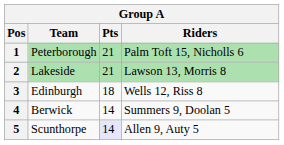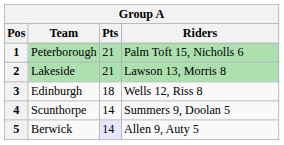 <table class="wikitable">
 <tr>
 <th colspan="4">Group A</th>
 </tr>
 <tr>
 <th width=20>Pos</th>
 <th width=80>Team</th>
 <th width=20>Pts</th>
 <th width=200>Riders</th>
 </tr>
 <tr style="background:#ACE1AF;">
 <th>1</th>
 <td>Peterborough</td>
 <td>21</td>
 <td>Palm Toft 15, Nicholls 6</td>
 </tr>
 <tr style="background:#ACE1AF;">
 <th>2</th>
 <td>Lakeside</td>
 <td>21</td>
 <td>Lawson 13, Morris 8</td>
 </tr>
 <tr>
 <th>3</th>
 <td>Edinburgh</td>
 <td>18</td>
 <td>Wells 12, Riss 8</td>
 </tr>
 <tr>
 <th>4</th>
-<td>Berwick</td>
+<td>Scunthorpe</td>
 <td>14</td>
 <td>Summers 9, Doolan 5</td>
 </tr>
 <tr>
 <th>5</th>
-<td>Scunthorpe</td>
+<td>Berwick</td>
 <td style="background: lavender;">14</td>
 <td>Allen 9, Auty 5</td>
 </tr>
 </table>
